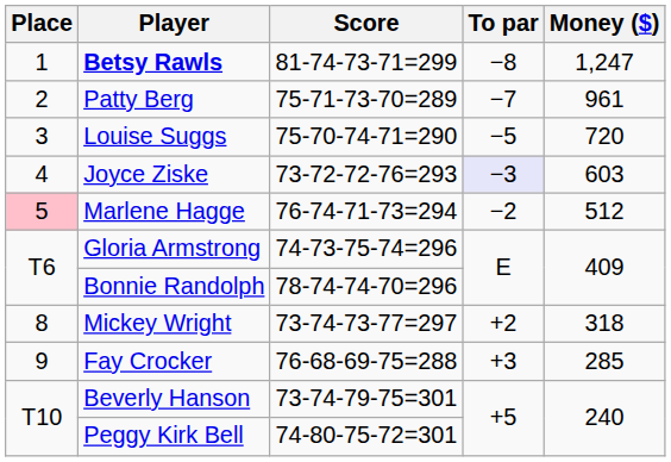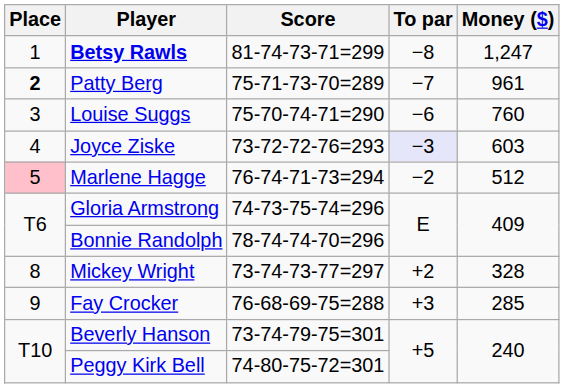 <table class="wikitable">
 <tr>
 <th>Place</th>
 <th>Player</th>
 <th>Score</th>
 <th>To par</th>
 <th>Money (<a href='#'>$</a>)</th>
 </tr>
 <tr>
 <td align=center>1</td>
 <td> <strong><a href='#'>Betsy Rawls</a></strong></td>
 <td>81-74-73-71=299</td>
 <td align=center>−8</td>
 <td align=center>1,247</td>
 </tr>
 <tr>
-<td align=center>2</td>
+<td align=center><strong>2</strong></td>
 <td> <a href='#'>Patty Berg</a></td>
 <td>75-71-73-70=289</td>
 <td align=center>−7</td>
 <td align=center>961</td>
 </tr>
 <tr>
 <td align=center>3</td>
 <td> <a href='#'>Louise Suggs</a></td>
 <td>75-70-74-71=290</td>
-<td align=center>−5</td>
-<td align=center>720</td>
+<td align=center>−6</td>
+<td align=center>760</td>
 </tr>
 <tr>
 <td align=center>4</td>
 <td> <a href='#'>Joyce Ziske</a></td>
 <td>73-72-72-76=293</td>
 <td align=center style="background: lavender;">−3</td>
 <td align=center>603</td>
 </tr>
 <tr>
 <td align=center style="background: pink;">5</td>
 <td> <a href='#'>Marlene Hagge</a></td>
 <td>76-74-71-73=294</td>
 <td align=center>−2</td>
 <td align=center>512</td>
 </tr>
 <tr>
 <td rowspan="2" align=center>T6</td>
 <td> <a href='#'>Gloria Armstrong</a></td>
 <td>74-73-75-74=296</td>
 <td rowspan="2" align=center>E</td>
 <td rowspan="2" align=center>409</td>
 </tr>
 <tr>
 <td> <a href='#'>Bonnie Randolph</a></td>
 <td>78-74-74-70=296</td>
 </tr>
 <tr>
 <td align=center>8</td>
 <td> <a href='#'>Mickey Wright</a></td>
 <td>73-74-73-77=297</td>
 <td align=center>+2</td>
-<td align=center>318</td>
+<td align=center>328</td>
 </tr>
 <tr>
 <td align=center>9</td>
 <td> <a href='#'>Fay Crocker</a></td>
 <td>76-68-69-75=288</td>
 <td align=center>+3</td>
 <td align=center>285</td>
 </tr>
 <tr>
 <td rowspan="2" align=center>T10</td>
 <td> <a href='#'>Beverly Hanson</a></td>
 <td>73-74-79-75=301</td>
 <td rowspan="2" align=center>+5</td>
 <td rowspan="2" align=center>240</td>
 </tr>
 <tr>
 <td> <a href='#'>Peggy Kirk Bell</a></td>
 <td>74-80-75-72=301</td>
 </tr>
 </table>
